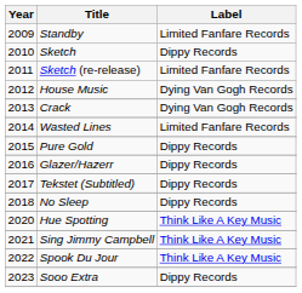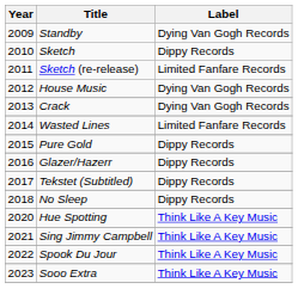 <table class="wikitable">
 <tr>
 <th>Year</th>
 <th>Title</th>
 <th>Label</th>
 </tr>
 <tr>
 <td>2009</td>
 <td><em>Standby</em></td>
-<td rowspan="1">Limited Fanfare Records</td>
+<td rowspan="1">Dying Van Gogh Records</td>
 </tr>
 <tr>
 <td>2010</td>
 <td><em>Sketch</em></td>
 <td rowspan="1">Dippy Records</td>
 </tr>
 <tr>
 <td>2011</td>
 <td><em><a href='#'>Sketch</a></em> (re-release)</td>
 <td rowspan="1">Limited Fanfare Records</td>
 </tr>
 <tr>
 <td>2012</td>
 <td><em>House Music</em></td>
 <td rowspan="1">Dying Van Gogh Records</td>
 </tr>
 <tr>
 </tr>
 <tr>
 <td>2013</td>
 <td><em>Crack</em></td>
 <td rowspan="1">Dying Van Gogh Records</td>
 </tr>
 <tr>
 </tr>
 <tr>
 <td>2014</td>
 <td><em>Wasted Lines</em></td>
 <td rowspan="1">Limited Fanfare Records</td>
 </tr>
 <tr>
 </tr>
 <tr>
 <td>2015</td>
 <td><em>Pure Gold</em></td>
 <td rowspan="1">Dippy Records</td>
 </tr>
 <tr>
 </tr>
 <tr>
 <td>2016</td>
 <td><em>Glazer/Hazerr</em></td>
 <td rowspan="1">Dippy Records</td>
 </tr>
 <tr>
 </tr>
 <tr>
 <td>2017</td>
 <td><em>Tekstet (Subtitled)</em></td>
 <td rowspan="1">Dippy Records</td>
 </tr>
 <tr>
 </tr>
 <tr>
 <td>2018</td>
 <td><em>No Sleep</em></td>
 <td rowspan="1">Dippy Records</td>
 </tr>
 <tr>
 </tr>
 <tr>
 <td>2020</td>
 <td><em>Hue Spotting</em></td>
 <td rowspan="1"><a href='#'>Think Like A Key Music</a></td>
 </tr>
 <tr>
 </tr>
 <tr>
 <td>2021</td>
 <td><em>Sing Jimmy Campbell</em></td>
 <td rowspan="1"><a href='#'>Think Like A Key Music</a></td>
 </tr>
 <tr>
 </tr>
 <tr>
 <td>2022</td>
 <td><em>Spook Du Jour</em></td>
 <td rowspan="1"><a href='#'>Think Like A Key Music</a></td>
 </tr>
 <tr>
 </tr>
 <tr>
 <td>2023</td>
 <td><em>Sooo Extra</em></td>
-<td rowspan="1">Dippy Records</td>
+<td rowspan="1"><a href='#'>Think Like A Key Music</a></td>
 </tr>
 <tr>
 </tr>
 </table>
